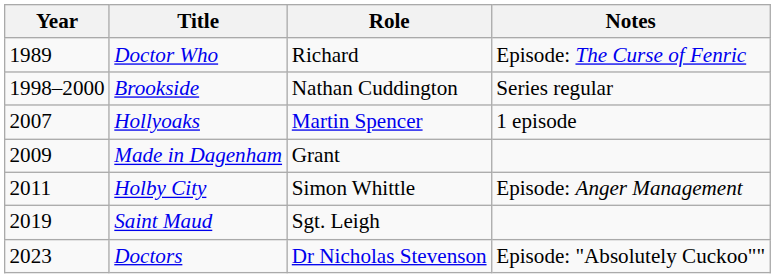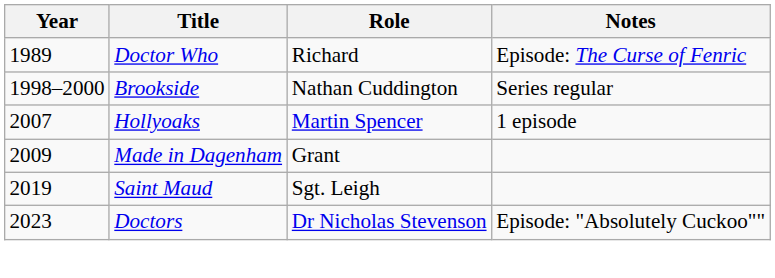 <table class="wikitable">
 <tr>
 <th>Year</th>
 <th>Title</th>
 <th>Role</th>
 <th>Notes</th>
 </tr>
 <tr>
 <td>1989</td>
 <td><em><a href='#'>Doctor Who</a></em></td>
 <td>Richard</td>
 <td>Episode: <em><a href='#'>The Curse of Fenric</a></em></td>
 </tr>
 <tr>
 <td>1998–2000</td>
 <td><em><a href='#'>Brookside</a></em></td>
 <td>Nathan Cuddington</td>
 <td>Series regular</td>
 </tr>
 <tr>
 <td>2007</td>
 <td><em><a href='#'>Hollyoaks</a></em></td>
 <td><a href='#'>Martin Spencer</a></td>
 <td>1 episode</td>
 </tr>
 <tr>
 <td>2009</td>
 <td><em><a href='#'>Made in Dagenham</a></em></td>
 <td>Grant</td>
 <td></td>
 </tr>
 <tr>
-<td>2011</td>
-<td><em><a href='#'>Holby City</a></em></td>
-<td>Simon Whittle</td>
-<td>Episode: <em>Anger Management</em></td>
-</tr>
-<tr>
 <td>2019</td>
 <td><em><a href='#'>Saint Maud</a></em></td>
 <td>Sgt. Leigh</td>
 <td></td>
 </tr>
 <tr>
 <td>2023</td>
 <td><em><a href='#'>Doctors</a></em></td>
 <td><a href='#'>Dr Nicholas Stevenson</a></td>
 <td>Episode: "Absolutely Cuckoo""</td>
 </tr>
 </table>
